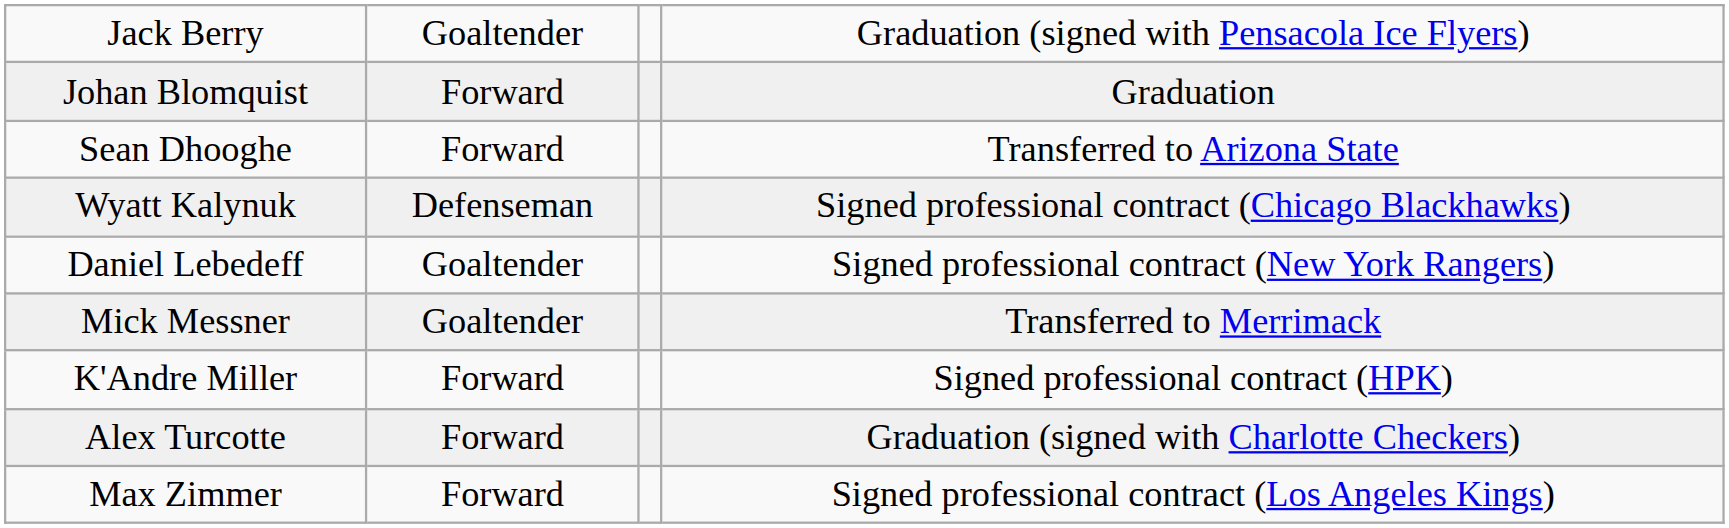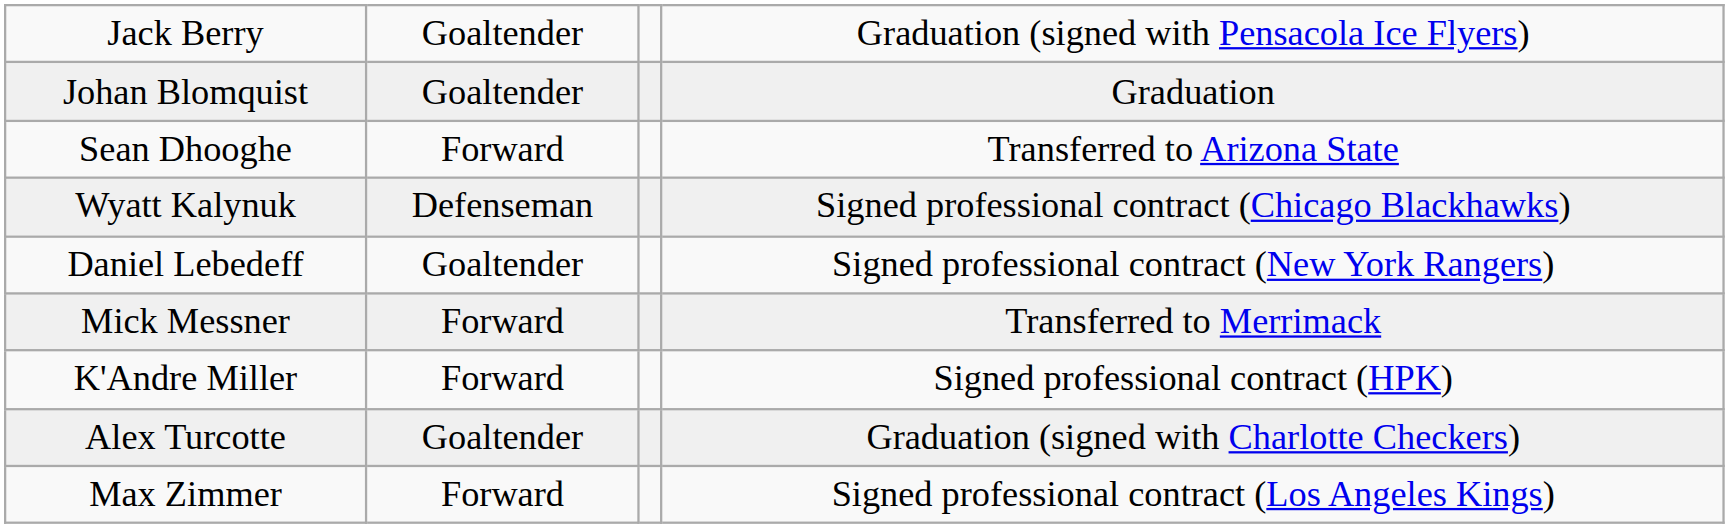 <table class="wikitable" width="60%">
 <tr align="center" bgcolor="">
 <td>Jack Berry</td>
 <td>Goaltender</td>
 <td></td>
 <td>Graduation (signed with <a href='#'>Pensacola Ice Flyers</a>)</td>
 </tr>
 <tr align="center" bgcolor="f0f0f0">
 <td>Johan Blomquist</td>
-<td>Forward</td>
+<td>Goaltender</td>
 <td></td>
 <td>Graduation</td>
 </tr>
 <tr align="center" bgcolor="">
 <td>Sean Dhooghe</td>
 <td>Forward</td>
 <td></td>
 <td>Transferred to <a href='#'>Arizona State</a></td>
 </tr>
 <tr align="center" bgcolor="f0f0f0">
 <td>Wyatt Kalynuk</td>
 <td>Defenseman</td>
 <td></td>
 <td>Signed professional contract (<a href='#'>Chicago Blackhawks</a>)</td>
 </tr>
 <tr align="center" bgcolor="">
 <td>Daniel Lebedeff</td>
 <td>Goaltender</td>
 <td></td>
 <td>Signed professional contract (<a href='#'>New York Rangers</a>)</td>
 </tr>
 <tr align="center" bgcolor="f0f0f0">
 <td>Mick Messner</td>
-<td>Goaltender</td>
+<td>Forward</td>
 <td></td>
 <td>Transferred to <a href='#'>Merrimack</a></td>
 </tr>
 <tr align="center" bgcolor="">
 <td>K'Andre Miller</td>
 <td>Forward</td>
 <td></td>
 <td>Signed professional contract (<a href='#'>HPK</a>)</td>
 </tr>
 <tr align="center" bgcolor="f0f0f0">
 <td>Alex Turcotte</td>
-<td>Forward</td>
+<td>Goaltender</td>
 <td></td>
 <td>Graduation (signed with <a href='#'>Charlotte Checkers</a>)</td>
 </tr>
 <tr align="center" bgcolor="">
 <td>Max Zimmer</td>
 <td>Forward</td>
 <td></td>
 <td>Signed professional contract (<a href='#'>Los Angeles Kings</a>)</td>
 </tr>
 </table>
